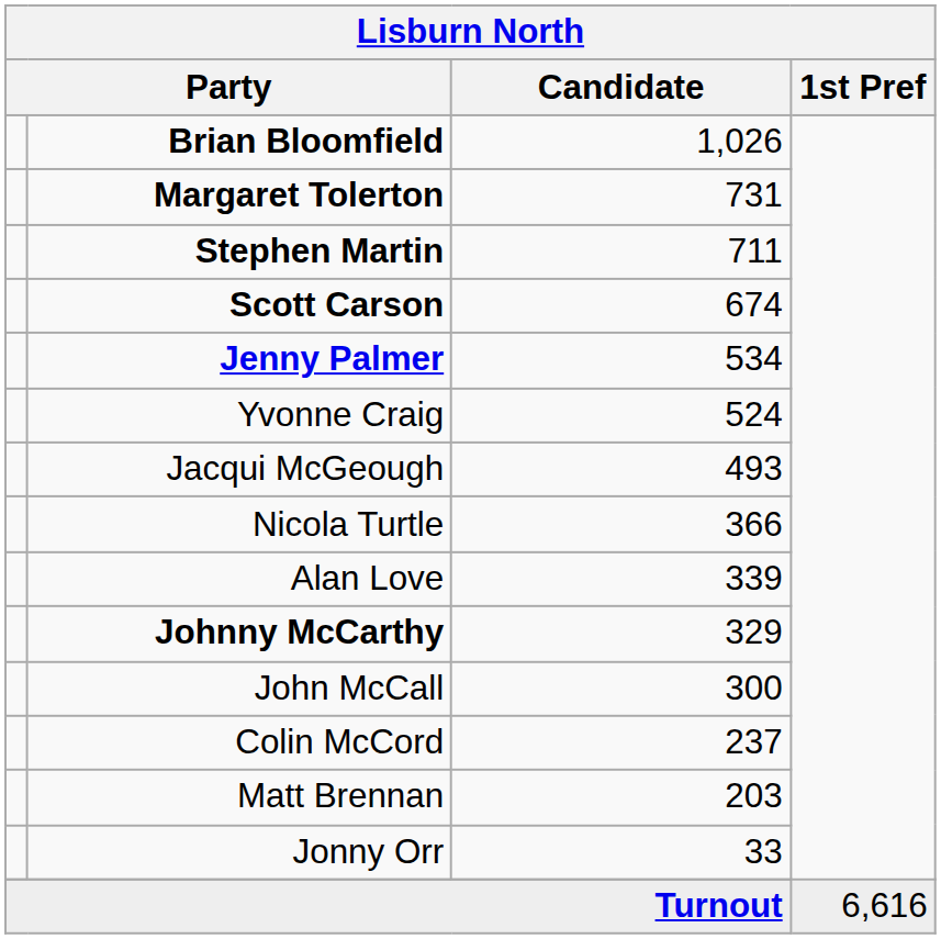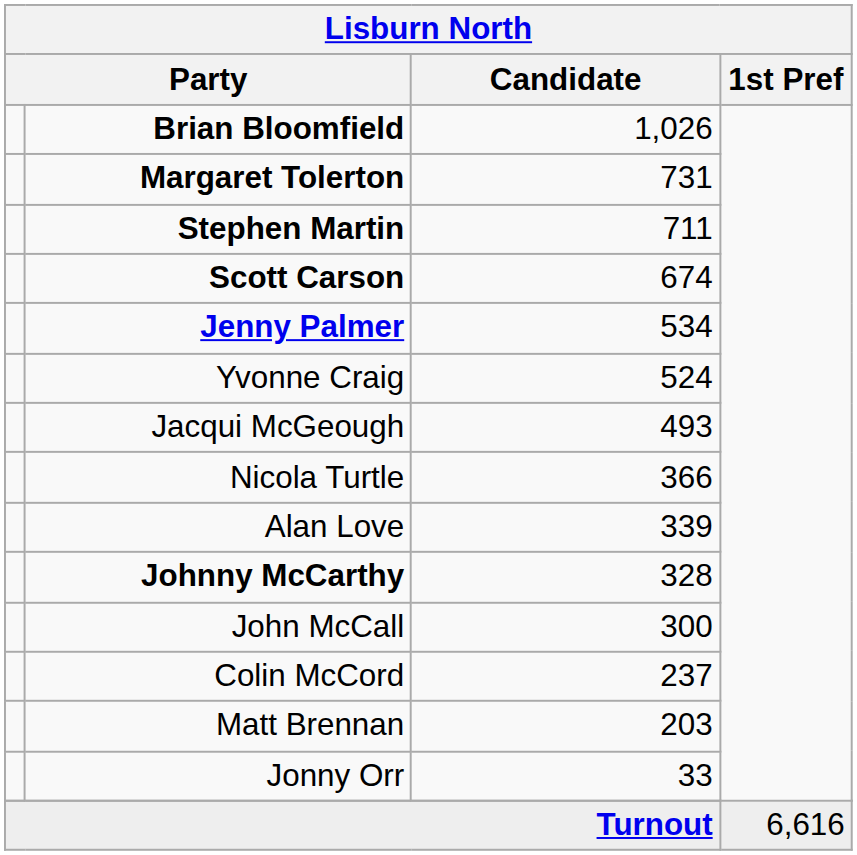 <table class="wikitable">
 <tr>
 <th colspan="4" align="center"><a href='#'>Lisburn North</a></th>
 </tr>
 <tr>
 <th colspan="2" align="center" width=200>Party</th>
 <th width=150>Candidate</th>
 <th width=60>1st Pref</th>
 </tr>
 <tr>
 <td></td>
 <td align="right"><strong>Brian Bloomfield</strong></td>
 <td align="right">1,026</td>
 </tr>
 <tr>
 <td></td>
 <td align="right"><strong>Margaret Tolerton</strong></td>
 <td align="right">731</td>
 </tr>
 <tr>
 <td></td>
 <td align="right"><strong>Stephen Martin</strong></td>
 <td align="right">711</td>
 </tr>
 <tr>
 <td></td>
 <td align="right"><strong>Scott Carson</strong></td>
 <td align="right">674</td>
 </tr>
 <tr>
 <td></td>
 <td align="right"><strong><a href='#'>Jenny Palmer</a></strong></td>
 <td align="right">534</td>
 </tr>
 <tr>
 <td></td>
 <td align="right">Yvonne Craig</td>
 <td align="right">524</td>
 </tr>
 <tr>
 <td></td>
 <td align="right">Jacqui McGeough</td>
 <td align="right">493</td>
 </tr>
 <tr>
 <td></td>
 <td align="right">Nicola Turtle</td>
 <td align="right">366</td>
 </tr>
 <tr>
 <td></td>
 <td align="right">Alan Love</td>
 <td align="right">339</td>
 </tr>
 <tr>
 <td></td>
 <td align="right"><strong>Johnny McCarthy</strong></td>
-<td align="right">329</td>
+<td align="right">328</td>
 </tr>
 <tr>
 <td></td>
 <td align="right">John McCall</td>
 <td align="right">300</td>
 </tr>
 <tr>
 <td></td>
 <td align="right">Colin McCord</td>
 <td align="right">237</td>
 </tr>
 <tr>
 <td></td>
 <td align="right">Matt Brennan</td>
 <td align="right">203</td>
 </tr>
 <tr>
 <td></td>
 <td align="right">Jonny Orr</td>
 <td align="right">33</td>
 </tr>
 <tr>
 </tr>
 <tr bgcolor="EEEEEE">
 <td colspan=3 align="right"><strong><a href='#'>Turnout</a></strong></td>
 <td align="right">6,616</td>
 </tr>
 </table>
